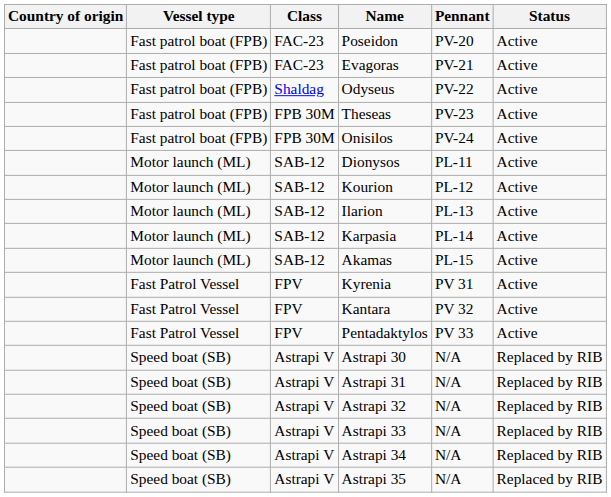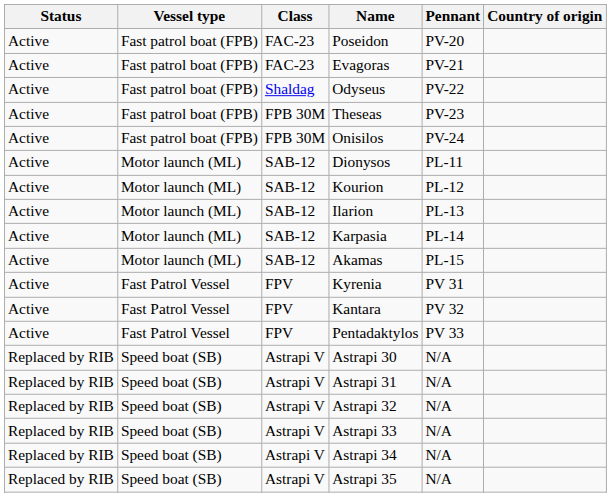 <table class="wikitable">
 <tr>
-<th>Country of origin</th>
+<th>Status</th>
 <th>Vessel type</th>
 <th>Class</th>
 <th>Name</th>
 <th>Pennant</th>
-<th>Status</th>
+<th>Country of origin</th>
 </tr>
 <tr>
-<td></td>
+<td>Active</td>
 <td>Fast patrol boat (FPB)</td>
 <td>FAC-23</td>
 <td>Poseidon</td>
 <td>PV-20</td>
-<td>Active</td>
+<td></td>
 </tr>
 <tr>
-<td></td>
+<td>Active</td>
 <td>Fast patrol boat (FPB)</td>
 <td>FAC-23</td>
 <td>Evagoras</td>
 <td>PV-21</td>
-<td>Active</td>
+<td></td>
 </tr>
 <tr>
-<td></td>
+<td>Active</td>
 <td>Fast patrol boat (FPB)</td>
 <td><a href='#'>Shaldag</a></td>
 <td>Odyseus</td>
 <td>PV-22</td>
-<td>Active</td>
+<td></td>
 </tr>
 <tr>
-<td></td>
+<td>Active</td>
 <td>Fast patrol boat (FPB)</td>
 <td>FPB 30M</td>
 <td>Theseas</td>
 <td>PV-23</td>
-<td>Active</td>
+<td></td>
 </tr>
 <tr>
-<td></td>
+<td>Active</td>
 <td>Fast patrol boat (FPB)</td>
 <td>FPB 30M</td>
 <td>Onisilos</td>
 <td>PV-24</td>
-<td>Active</td>
+<td></td>
 </tr>
 <tr>
-<td></td>
+<td>Active</td>
 <td>Motor launch (ML)</td>
 <td>SAB-12</td>
 <td>Dionysos</td>
 <td>PL-11</td>
-<td>Active</td>
+<td></td>
 </tr>
 <tr>
-<td></td>
+<td>Active</td>
 <td>Motor launch (ML)</td>
 <td>SAB-12</td>
 <td>Kourion</td>
 <td>PL-12</td>
-<td>Active</td>
+<td></td>
 </tr>
 <tr>
-<td></td>
+<td>Active</td>
 <td>Motor launch (ML)</td>
 <td>SAB-12</td>
 <td>Ilarion</td>
 <td>PL-13</td>
-<td>Active</td>
+<td></td>
 </tr>
 <tr>
-<td></td>
+<td>Active</td>
 <td>Motor launch (ML)</td>
 <td>SAB-12</td>
 <td>Karpasia</td>
 <td>PL-14</td>
-<td>Active</td>
+<td></td>
 </tr>
 <tr>
-<td></td>
+<td>Active</td>
 <td>Motor launch (ML)</td>
 <td>SAB-12</td>
 <td>Akamas</td>
 <td>PL-15</td>
-<td>Active</td>
+<td></td>
 </tr>
 <tr>
-<td></td>
+<td>Active</td>
 <td>Fast Patrol Vessel</td>
 <td>FPV</td>
 <td>Kyrenia</td>
 <td>PV 31</td>
-<td>Active</td>
+<td></td>
 </tr>
 <tr>
-<td></td>
+<td>Active</td>
 <td>Fast Patrol Vessel</td>
 <td>FPV</td>
 <td>Kantara</td>
 <td>PV 32</td>
-<td>Active</td>
+<td></td>
 </tr>
 <tr>
-<td></td>
+<td>Active</td>
 <td>Fast Patrol Vessel</td>
 <td>FPV</td>
 <td>Pentadaktylos</td>
 <td>PV 33</td>
-<td>Active</td>
+<td></td>
 </tr>
 <tr>
-<td></td>
+<td>Replaced by RIB</td>
 <td>Speed boat (SB)</td>
 <td>Astrapi V</td>
 <td>Astrapi 30</td>
 <td>N/A</td>
-<td>Replaced by RIB</td>
+<td></td>
 </tr>
 <tr>
-<td></td>
+<td>Replaced by RIB</td>
 <td>Speed boat (SB)</td>
 <td>Astrapi V</td>
 <td>Astrapi 31</td>
 <td>N/A</td>
-<td>Replaced by RIB</td>
+<td></td>
 </tr>
 <tr>
-<td></td>
+<td>Replaced by RIB</td>
 <td>Speed boat (SB)</td>
 <td>Astrapi V</td>
 <td>Astrapi 32</td>
 <td>N/A</td>
-<td>Replaced by RIB</td>
+<td></td>
 </tr>
 <tr>
-<td></td>
+<td>Replaced by RIB</td>
 <td>Speed boat (SB)</td>
 <td>Astrapi V</td>
 <td>Astrapi 33</td>
 <td>N/A</td>
-<td>Replaced by RIB</td>
+<td></td>
 </tr>
 <tr>
-<td></td>
+<td>Replaced by RIB</td>
 <td>Speed boat (SB)</td>
 <td>Astrapi V</td>
 <td>Astrapi 34</td>
 <td>N/A</td>
-<td>Replaced by RIB</td>
+<td></td>
 </tr>
 <tr>
-<td></td>
+<td>Replaced by RIB</td>
 <td>Speed boat (SB)</td>
 <td>Astrapi V</td>
 <td>Astrapi 35</td>
 <td>N/A</td>
-<td>Replaced by RIB</td>
+<td></td>
 </tr>
 </table>
